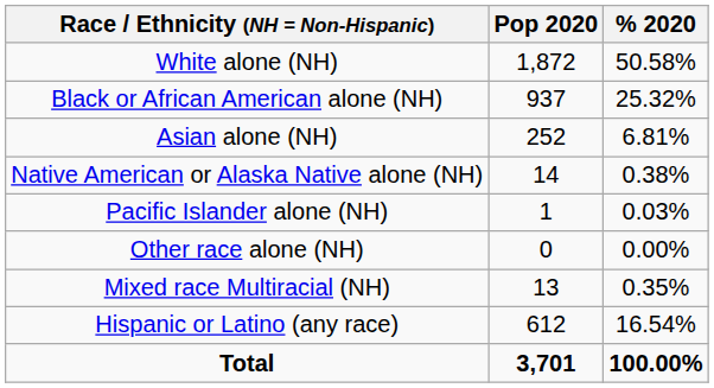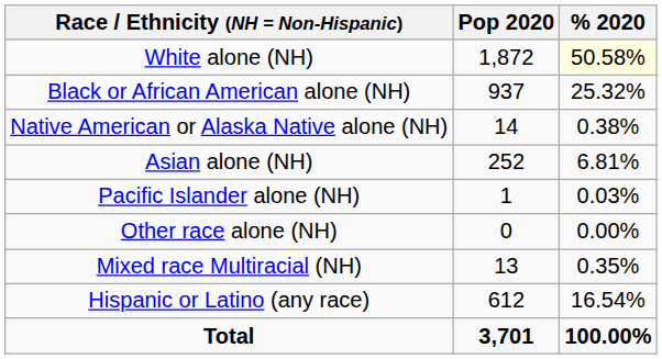 <table class="wikitable" style="text-align:center;">
 <tr>
 <th>Race / Ethnicity <small>(<em>NH = Non-Hispanic</em>)</small></th>
 <th>Pop 2020</th>
 <th>% 2020</th>
 </tr>
 <tr>
 <td><a href='#'>White</a> alone (NH)</td>
 <td>1,872</td>
-<td>50.58%</td>
+<td style="background: lightyellow;">50.58%</td>
 </tr>
 <tr>
 <td><a href='#'>Black or African American</a> alone (NH)</td>
 <td>937</td>
 <td>25.32%</td>
 </tr>
 <tr>
+<td><a href='#'>Native American</a> or <a href='#'>Alaska Native</a> alone (NH)</td>
+<td>14</td>
+<td>0.38%</td>
+</tr>
+<tr>
 <td><a href='#'>Asian</a> alone (NH)</td>
 <td>252</td>
 <td>6.81%</td>
-</tr>
-<tr>
-<td><a href='#'>Native American</a> or <a href='#'>Alaska Native</a> alone (NH)</td>
-<td>14</td>
-<td>0.38%</td>
 </tr>
 <tr>
 <td><a href='#'>Pacific Islander</a> alone (NH)</td>
 <td>1</td>
 <td>0.03%</td>
 </tr>
 <tr>
 <td><a href='#'>Other race</a> alone (NH)</td>
 <td>0</td>
 <td>0.00%</td>
 </tr>
 <tr>
 <td><a href='#'>Mixed race Multiracial</a> (NH)</td>
 <td>13</td>
 <td>0.35%</td>
 </tr>
 <tr>
 <td><a href='#'>Hispanic or Latino</a> (any race)</td>
 <td>612</td>
 <td>16.54%</td>
 </tr>
 <tr>
 <td><strong>Total</strong></td>
 <td><strong>3,701</strong></td>
 <td><strong>100.00%</strong></td>
 </tr>
 </table>
